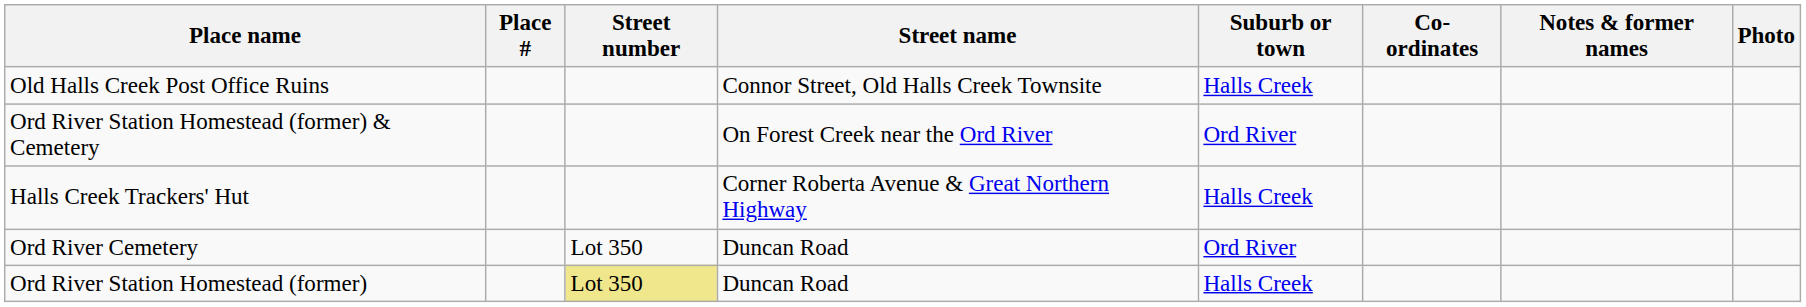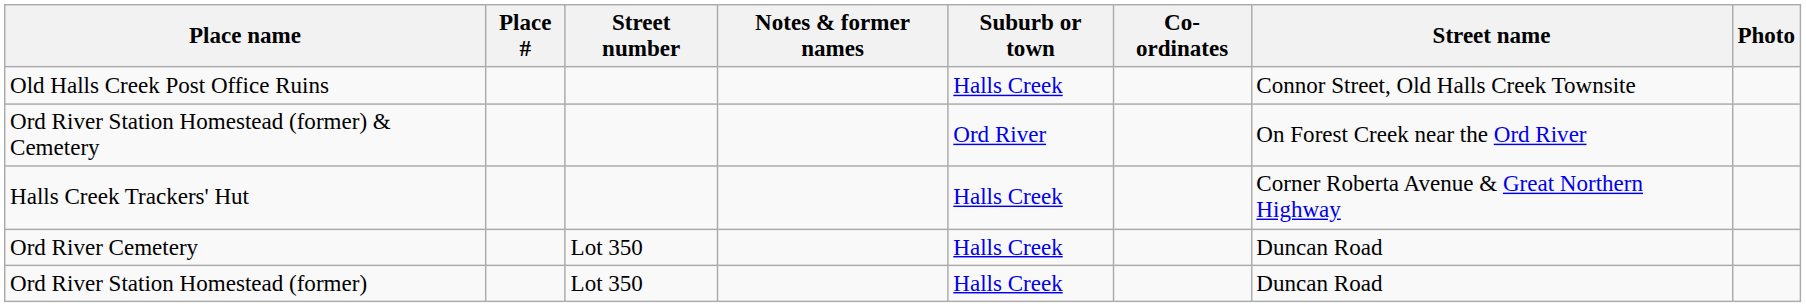 <table class="wikitable sortable">
 <tr>
 <th>Place name</th>
 <th>Place #</th>
 <th>Street number</th>
-<th>Street name</th>
+<th class="unsortable">Notes & former names</th>
 <th>Suburb or town</th>
 <th>Co-ordinates</th>
-<th class="unsortable">Notes & former names</th>
+<th>Street name</th>
 <th class="unsortable">Photo</th>
 </tr>
 <tr>
 <td>Old Halls Creek Post Office Ruins</td>
 <td></td>
 <td></td>
-<td>Connor Street, Old Halls Creek Townsite</td>
+<td></td>
 <td><a href='#'>Halls Creek</a></td>
 <td></td>
-<td></td>
+<td>Connor Street, Old Halls Creek Townsite</td>
 <td></td>
 </tr>
 <tr>
 <td>Ord River Station Homestead (former) & Cemetery</td>
 <td></td>
 <td></td>
-<td>On Forest Creek near the <a href='#'>Ord River</a></td>
+<td></td>
 <td><a href='#'>Ord River</a></td>
 <td></td>
-<td></td>
+<td>On Forest Creek near the <a href='#'>Ord River</a></td>
 <td></td>
 </tr>
 <tr>
 <td>Halls Creek Trackers' Hut</td>
 <td></td>
 <td></td>
-<td>Corner Roberta Avenue & <a href='#'>Great Northern Highway</a></td>
+<td></td>
 <td><a href='#'>Halls Creek</a></td>
 <td></td>
-<td></td>
+<td>Corner Roberta Avenue & <a href='#'>Great Northern Highway</a></td>
 <td></td>
 </tr>
 <tr>
 <td>Ord River Cemetery</td>
 <td></td>
 <td>Lot 350</td>
+<td></td>
+<td><a href='#'>Halls Creek</a></td>
+<td></td>
 <td>Duncan Road</td>
-<td><a href='#'>Ord River</a></td>
-<td></td>
-<td></td>
 <td></td>
 </tr>
 <tr>
 <td>Ord River Station Homestead (former)</td>
 <td></td>
-<td style="background: khaki;">Lot 350</td>
-<td>Duncan Road</td>
+<td>Lot 350</td>
+<td></td>
 <td><a href='#'>Halls Creek</a></td>
 <td></td>
-<td></td>
+<td>Duncan Road</td>
 <td></td>
 </tr>
 </table>
